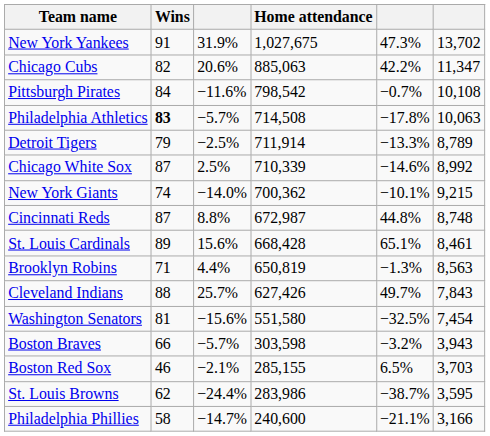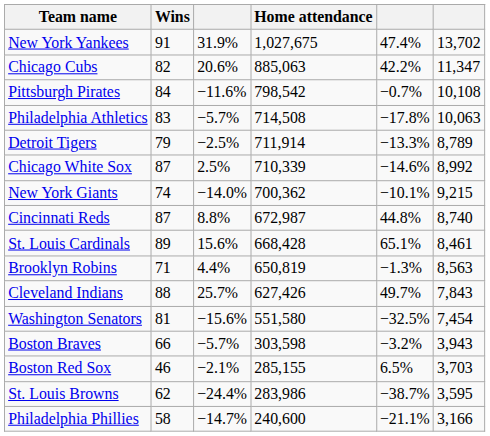 <table class="wikitable sortable">
 <tr style="text-align:center; font-size:larger;">
 </tr>
 <tr>
 <th>Team name</th>
 <th>Wins</th>
 <th></th>
 <th>Home attendance</th>
 <th></th>
 <th></th>
 </tr>
 <tr>
 <td><a href='#'>New York Yankees</a></td>
 <td>91</td>
 <td>31.9%</td>
 <td>1,027,675</td>
-<td>47.3%</td>
+<td>47.4%</td>
 <td>13,702</td>
 </tr>
 <tr>
 <td><a href='#'>Chicago Cubs</a></td>
 <td>82</td>
 <td>20.6%</td>
 <td>885,063</td>
 <td>42.2%</td>
 <td>11,347</td>
 </tr>
 <tr>
 <td><a href='#'>Pittsburgh Pirates</a></td>
 <td>84</td>
 <td>−11.6%</td>
 <td>798,542</td>
 <td>−0.7%</td>
 <td>10,108</td>
 </tr>
 <tr>
 <td><a href='#'>Philadelphia Athletics</a></td>
-<td><strong>83</strong></td>
+<td>83</td>
 <td>−5.7%</td>
 <td>714,508</td>
 <td>−17.8%</td>
 <td>10,063</td>
 </tr>
 <tr>
 <td><a href='#'>Detroit Tigers</a></td>
 <td>79</td>
 <td>−2.5%</td>
 <td>711,914</td>
 <td>−13.3%</td>
 <td>8,789</td>
 </tr>
 <tr>
 <td><a href='#'>Chicago White Sox</a></td>
 <td>87</td>
 <td>2.5%</td>
 <td>710,339</td>
 <td>−14.6%</td>
 <td>8,992</td>
 </tr>
 <tr>
 <td><a href='#'>New York Giants</a></td>
 <td>74</td>
 <td>−14.0%</td>
 <td>700,362</td>
 <td>−10.1%</td>
 <td>9,215</td>
 </tr>
 <tr>
 <td><a href='#'>Cincinnati Reds</a></td>
 <td>87</td>
 <td>8.8%</td>
 <td>672,987</td>
 <td>44.8%</td>
-<td>8,748</td>
+<td>8,740</td>
 </tr>
 <tr>
 <td><a href='#'>St. Louis Cardinals</a></td>
 <td>89</td>
 <td>15.6%</td>
 <td>668,428</td>
 <td>65.1%</td>
 <td>8,461</td>
 </tr>
 <tr>
 <td><a href='#'>Brooklyn Robins</a></td>
 <td>71</td>
 <td>4.4%</td>
 <td>650,819</td>
 <td>−1.3%</td>
 <td>8,563</td>
 </tr>
 <tr>
 <td><a href='#'>Cleveland Indians</a></td>
 <td>88</td>
 <td>25.7%</td>
 <td>627,426</td>
 <td>49.7%</td>
 <td>7,843</td>
 </tr>
 <tr>
 <td><a href='#'>Washington Senators</a></td>
 <td>81</td>
 <td>−15.6%</td>
 <td>551,580</td>
 <td>−32.5%</td>
 <td>7,454</td>
 </tr>
 <tr>
 <td><a href='#'>Boston Braves</a></td>
 <td>66</td>
 <td>−5.7%</td>
 <td>303,598</td>
 <td>−3.2%</td>
 <td>3,943</td>
 </tr>
 <tr>
 <td><a href='#'>Boston Red Sox</a></td>
 <td>46</td>
 <td>−2.1%</td>
 <td>285,155</td>
 <td>6.5%</td>
 <td>3,703</td>
 </tr>
 <tr>
 <td><a href='#'>St. Louis Browns</a></td>
 <td>62</td>
 <td>−24.4%</td>
 <td>283,986</td>
 <td>−38.7%</td>
 <td>3,595</td>
 </tr>
 <tr>
 <td><a href='#'>Philadelphia Phillies</a></td>
 <td>58</td>
 <td>−14.7%</td>
 <td>240,600</td>
 <td>−21.1%</td>
 <td>3,166</td>
 </tr>
 </table>
